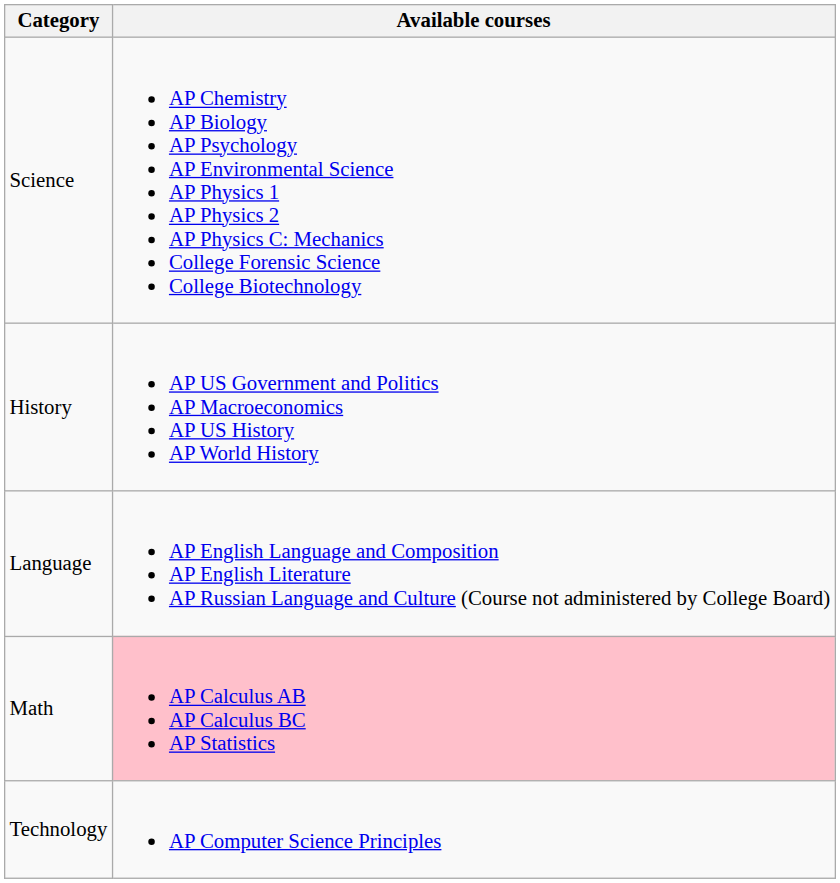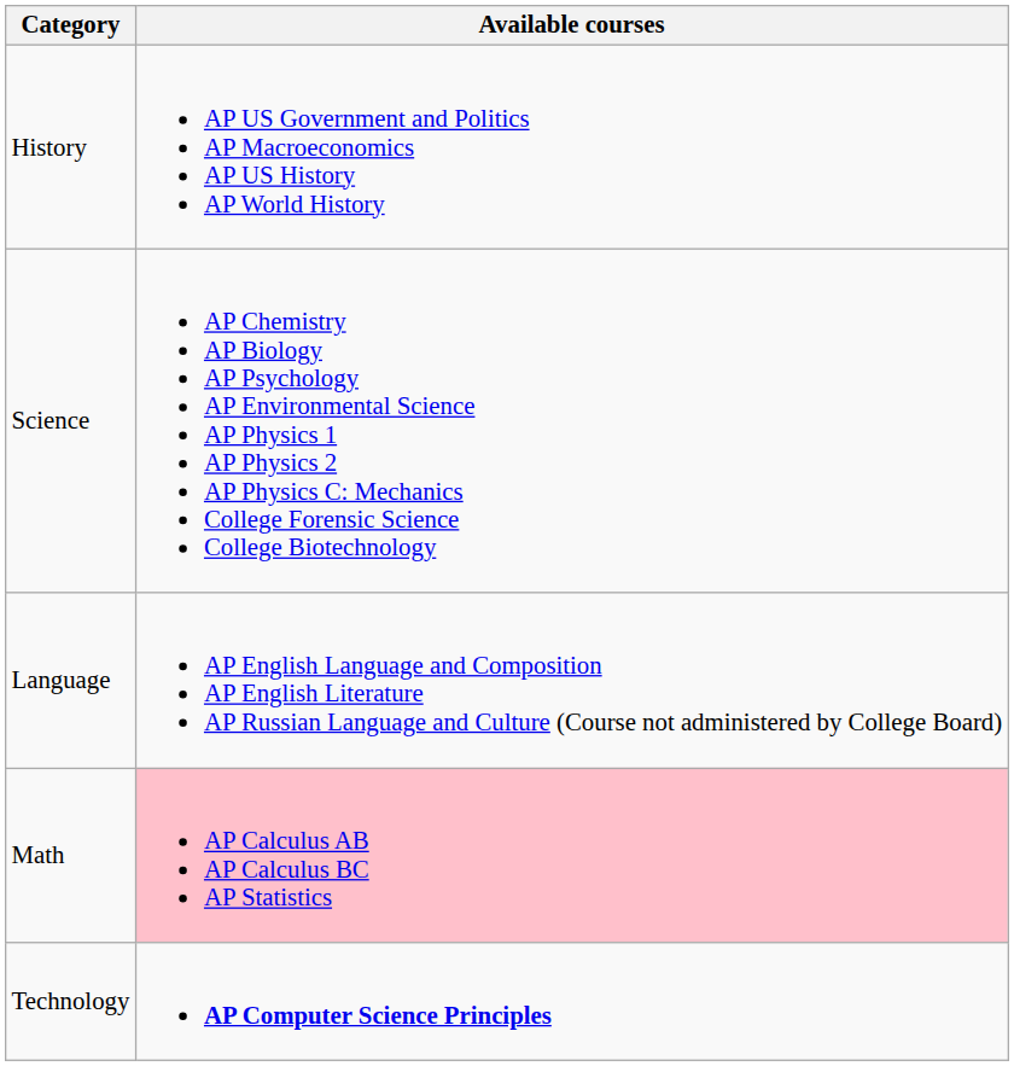 <table class="wikitable">
 <tr>
 <th>Category</th>
 <th>Available courses</th>
 </tr>
 <tr>
+<td>History</td>
+<td><br><ul><li><a href='#'>AP US Government and Politics</a></li><li><a href='#'>AP Macroeconomics</a></li><li><a href='#'>AP US History</a></li><li><a href='#'>AP World History</a></li></ul></td>
+</tr>
+<tr>
 <td>Science</td>
 <td><br><ul><li><a href='#'>AP Chemistry</a></li><li><a href='#'>AP Biology</a></li><li><a href='#'>AP Psychology</a></li><li><a href='#'>AP Environmental Science</a></li><li><a href='#'>AP Physics 1</a></li><li><a href='#'>AP Physics 2</a></li><li><a href='#'>AP Physics C: Mechanics</a></li><li><a href='#'>College Forensic Science</a></li><li><a href='#'>College Biotechnology</a></li></ul></td>
-</tr>
-<tr>
-<td>History</td>
-<td><br><ul><li><a href='#'>AP US Government and Politics</a></li><li><a href='#'>AP Macroeconomics</a></li><li><a href='#'>AP US History</a></li><li><a href='#'>AP World History</a></li></ul></td>
 </tr>
 <tr>
 <td>Language</td>
 <td><br><ul><li><a href='#'>AP English Language and Composition</a></li><li><a href='#'>AP English Literature</a></li><li><a href='#'>AP Russian Language and Culture</a> (Course not administered by College Board)</li></ul></td>
 </tr>
 <tr>
 <td>Math</td>
 <td style="background: pink;"><br><ul><li><a href='#'>AP Calculus AB</a></li><li><a href='#'>AP Calculus BC</a></li><li><a href='#'>AP Statistics</a></li></ul></td>
 </tr>
 <tr>
 <td>Technology</td>
-<td><br><ul><li><a href='#'>AP Computer Science Principles</a></li></ul></td>
+<td><strong><br><ul><li><a href='#'>AP Computer Science Principles</a></li></ul></strong></td>
 </tr>
 </table>
